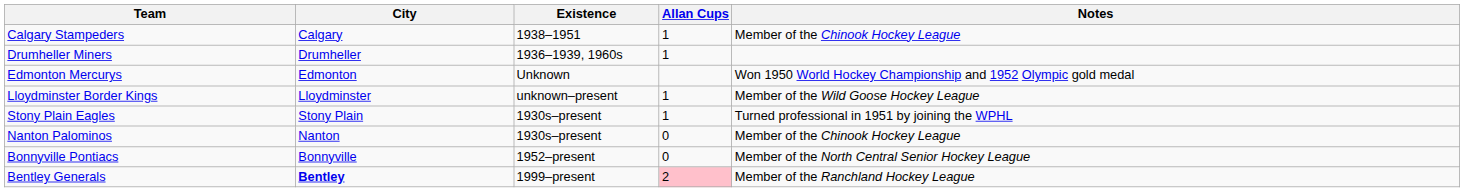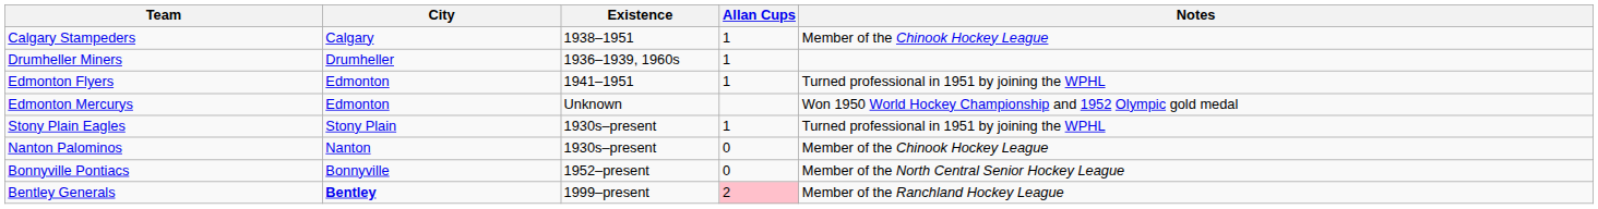 <table class="wikitable">
 <tr>
 <th bgcolor="#DDDDFF" width="20%">Team</th>
 <th bgcolor="#DDDDFF" width="15%">City</th>
 <th bgcolor="#DDDDFF" width="10%">Existence</th>
 <th bgcolor="#DDDDFF" width="5%"><a href='#'>Allan Cups</a></th>
 <th bgcolor="#DDDDFF" width="50%">Notes</th>
 </tr>
 <tr>
 <td><a href='#'>Calgary Stampeders</a></td>
 <td><a href='#'>Calgary</a></td>
 <td>1938–1951</td>
 <td>1</td>
 <td>Member of the <em><a href='#'>Chinook Hockey League</a></em></td>
 </tr>
 <tr>
 <td><a href='#'>Drumheller Miners</a></td>
 <td><a href='#'>Drumheller</a></td>
 <td>1936–1939, 1960s</td>
 <td>1</td>
 <td></td>
 </tr>
 <tr>
+<td><a href='#'>Edmonton Flyers</a></td>
+<td><a href='#'>Edmonton</a></td>
+<td>1941–1951</td>
+<td>1</td>
+<td>Turned professional in 1951 by joining the <a href='#'>WPHL</a></td>
+</tr>
+<tr>
 <td><a href='#'>Edmonton Mercurys</a></td>
 <td><a href='#'>Edmonton</a></td>
 <td>Unknown</td>
 <td></td>
 <td>Won 1950 <a href='#'>World Hockey Championship</a> and <a href='#'>1952</a> <a href='#'>Olympic</a> gold medal</td>
-</tr>
-<tr>
-<td><a href='#'>Lloydminster Border Kings</a></td>
-<td><a href='#'>Lloydminster</a></td>
-<td>unknown–present</td>
-<td>1</td>
-<td>Member of the <em>Wild Goose Hockey League</em></td>
 </tr>
 <tr>
 <td><a href='#'>Stony Plain Eagles</a></td>
 <td><a href='#'>Stony Plain</a></td>
 <td>1930s–present</td>
 <td>1</td>
 <td>Turned professional in 1951 by joining the <a href='#'>WPHL</a></td>
 </tr>
 <tr>
 <td><a href='#'>Nanton Palominos</a></td>
 <td><a href='#'>Nanton</a></td>
 <td>1930s–present</td>
 <td>0</td>
 <td>Member of the <em>Chinook Hockey League</em></td>
 </tr>
 <tr>
 <td><a href='#'>Bonnyville Pontiacs</a></td>
 <td><a href='#'>Bonnyville</a></td>
 <td>1952–present</td>
 <td>0</td>
 <td>Member of the <em>North Central Senior Hockey League</em></td>
 </tr>
 <tr>
 <td><a href='#'>Bentley Generals</a></td>
 <td><strong><a href='#'>Bentley</a></strong></td>
 <td>1999–present</td>
 <td style="background: pink;">2</td>
 <td>Member of the <em>Ranchland Hockey League</em></td>
 </tr>
 </table>
